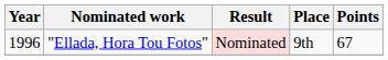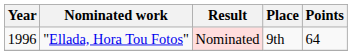 <table class="wikitable">
 <tr>
 <th>Year</th>
 <th>Nominated work</th>
 <th>Result</th>
 <th>Place</th>
 <th>Points</th>
 </tr>
 <tr>
 <td>1996</td>
 <td>"<a href='#'>Ellada, Hora Tou Fotos</a>"</td>
 <td style="background: #ffdddd">Nominated</td>
 <td>9th</td>
-<td>67</td>
+<td>64</td>
 </tr>
 <tr>
 </tr>
 </table>
